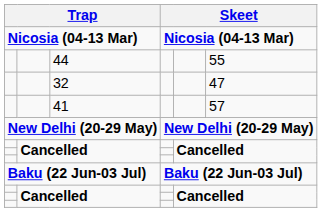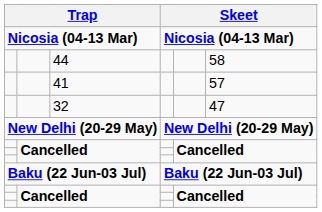 <table class="wikitable">
 <tr>
 <th colspan="3"><a href='#'>Trap</a></th>
 <th colspan="3"><a href='#'>Skeet</a></th>
 </tr>
 <tr>
 <td colspan="3"><strong><a href='#'>Nicosia</a> </strong> <strong>(04-13 Mar)</strong></td>
 <td colspan="3"><strong><a href='#'>Nicosia</a> </strong> <strong>(04-13 Mar)</strong></td>
 </tr>
 <tr>
 <td></td>
 <td></td>
 <td>44</td>
 <td></td>
 <td></td>
-<td>55</td>
+<td>58</td>
+</tr>
+<tr>
+<td></td>
+<td></td>
+<td>41</td>
+<td></td>
+<td></td>
+<td>57</td>
 </tr>
 <tr>
 <td></td>
 <td></td>
 <td>32</td>
 <td></td>
 <td></td>
 <td>47</td>
-</tr>
-<tr>
-<td></td>
-<td></td>
-<td>41</td>
-<td></td>
-<td></td>
-<td>57</td>
 </tr>
 <tr>
 <td colspan="3"><strong><a href='#'>New Delhi</a> </strong> <strong>(20-29 May)</strong></td>
 <td colspan="3"><strong><a href='#'>New Delhi</a> </strong> <strong>(20-29 May)</strong></td>
 </tr>
 <tr>
 <td></td>
 <td colspan="2" rowspan="3"><strong>Cancelled</strong></td>
 <td></td>
 <td colspan="2" rowspan="3"><strong>Cancelled</strong></td>
 </tr>
 <tr>
 <td></td>
 <td></td>
 </tr>
 <tr>
 <td></td>
 <td></td>
 </tr>
 <tr>
 <td colspan="3"><strong><a href='#'>Baku</a></strong> <strong></strong> <strong>(22 Jun-03 Jul)</strong></td>
 <td colspan="3"><strong><a href='#'>Baku</a></strong> <strong></strong> <strong>(22 Jun-03 Jul)</strong></td>
 </tr>
 <tr>
 <td></td>
 <td colspan="2" rowspan="3"><strong>Cancelled</strong></td>
 <td></td>
 <td colspan="2" rowspan="3"><strong>Cancelled</strong></td>
 </tr>
 <tr>
 <td></td>
 <td></td>
 </tr>
 <tr>
 <td></td>
 <td></td>
 </tr>
 </table>
